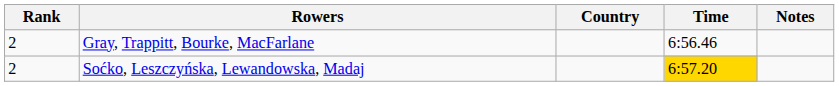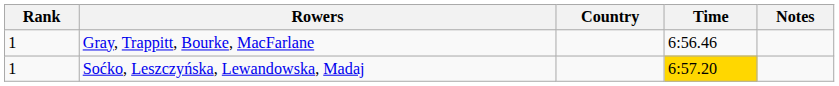 <table class="wikitable sortable" width=65%>
 <tr>
 <th>Rank</th>
 <th>Rowers</th>
 <th>Country</th>
 <th>Time</th>
 <th>Notes</th>
 </tr>
 <tr>
-<td>2</td>
+<td>1</td>
 <td><a href='#'>Gray</a>, <a href='#'>Trappitt</a>, <a href='#'>Bourke</a>, <a href='#'>MacFarlane</a></td>
 <td></td>
 <td>6:56.46</td>
 <td></td>
 </tr>
 <tr>
-<td>2</td>
+<td>1</td>
 <td><a href='#'>Soćko</a>, <a href='#'>Leszczyńska</a>, <a href='#'>Lewandowska</a>, <a href='#'>Madaj</a></td>
 <td></td>
 <td style="background: gold;">6:57.20</td>
 <td></td>
 </tr>
 </table>
